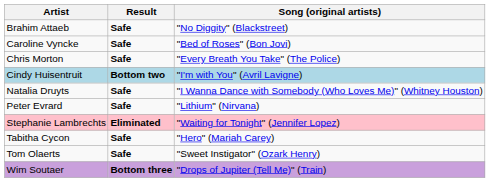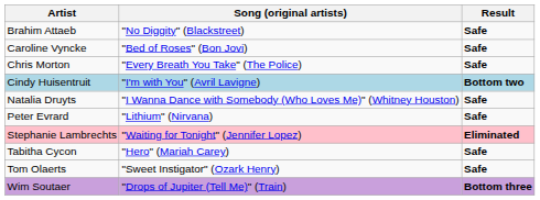 <table class=wikitable>
 <tr>
 <th>Artist</th>
+<th>Song (original artists)</th>
 <th>Result</th>
-<th>Song (original artists)</th>
 </tr>
 <tr>
 <td>Brahim Attaeb</td>
+<td>"<a href='#'>No Diggity</a>" (<a href='#'>Blackstreet</a>)</td>
 <td><strong>Safe</strong></td>
-<td>"<a href='#'>No Diggity</a>" (<a href='#'>Blackstreet</a>)</td>
 </tr>
 <tr>
 <td>Caroline Vyncke</td>
+<td>"<a href='#'>Bed of Roses</a>" (<a href='#'>Bon Jovi</a>)</td>
 <td><strong>Safe</strong></td>
-<td>"<a href='#'>Bed of Roses</a>" (<a href='#'>Bon Jovi</a>)</td>
 </tr>
 <tr>
 <td>Chris Morton</td>
+<td>"<a href='#'>Every Breath You Take</a>" (<a href='#'>The Police</a>)</td>
 <td><strong>Safe</strong></td>
-<td>"<a href='#'>Every Breath You Take</a>" (<a href='#'>The Police</a>)</td>
 </tr>
 <tr style="background:lightblue;">
 <td>Cindy Huisentruit</td>
+<td>"<a href='#'>I'm with You</a>" (<a href='#'>Avril Lavigne</a>)</td>
 <td><strong>Bottom two</strong></td>
-<td>"<a href='#'>I'm with You</a>" (<a href='#'>Avril Lavigne</a>)</td>
 </tr>
 <tr>
 <td>Natalia Druyts</td>
+<td>"<a href='#'>I Wanna Dance with Somebody (Who Loves Me)</a>" (<a href='#'>Whitney Houston</a>)</td>
 <td><strong>Safe</strong></td>
-<td>"<a href='#'>I Wanna Dance with Somebody (Who Loves Me)</a>" (<a href='#'>Whitney Houston</a>)</td>
 </tr>
 <tr>
 <td>Peter Evrard</td>
+<td>"<a href='#'>Lithium</a>" (<a href='#'>Nirvana</a>)</td>
 <td><strong>Safe</strong></td>
-<td>"<a href='#'>Lithium</a>" (<a href='#'>Nirvana</a>)</td>
 </tr>
 <tr style="background:pink;">
 <td>Stephanie Lambrechts</td>
+<td>"<a href='#'>Waiting for Tonight</a>" (<a href='#'>Jennifer Lopez</a>)</td>
 <td><strong>Eliminated</strong></td>
-<td>"<a href='#'>Waiting for Tonight</a>" (<a href='#'>Jennifer Lopez</a>)</td>
 </tr>
 <tr>
 <td>Tabitha Cycon</td>
+<td>"<a href='#'>Hero</a>" (<a href='#'>Mariah Carey</a>)</td>
 <td><strong>Safe</strong></td>
-<td>"<a href='#'>Hero</a>" (<a href='#'>Mariah Carey</a>)</td>
 </tr>
 <tr>
 <td>Tom Olaerts</td>
+<td>"Sweet Instigator" (<a href='#'>Ozark Henry</a>)</td>
 <td><strong>Safe</strong></td>
-<td>"Sweet Instigator" (<a href='#'>Ozark Henry</a>)</td>
 </tr>
 <tr style="background:#C9A0DC">
 <td>Wim Soutaer</td>
+<td>"<a href='#'>Drops of Jupiter (Tell Me)</a>" (<a href='#'>Train</a>)</td>
 <td><strong>Bottom three</strong></td>
-<td>"<a href='#'>Drops of Jupiter (Tell Me)</a>" (<a href='#'>Train</a>)</td>
 </tr>
 </table>
